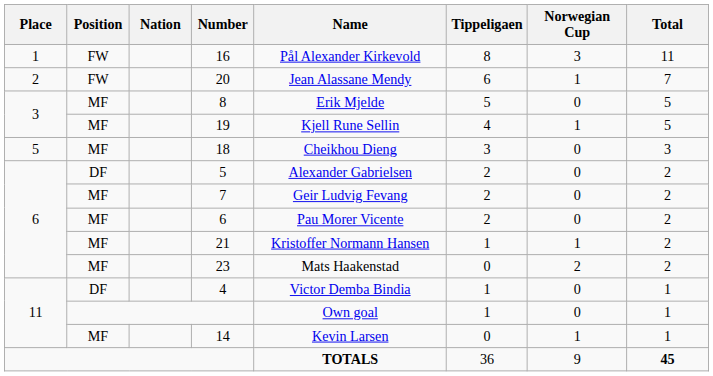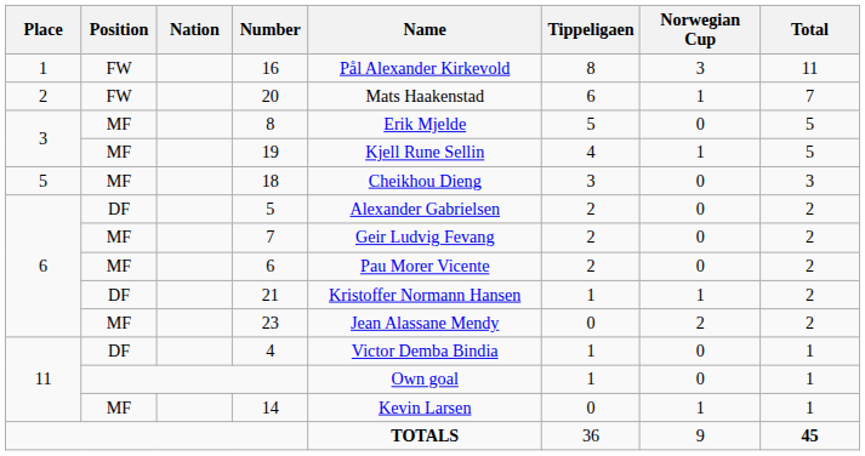 <table class="wikitable" style="font-size: 95%; text-align: center;">
 <tr>
 <th width=60>Place</th>
 <th width=60>Position</th>
 <th width=60>Nation</th>
 <th width=60>Number</th>
 <th width=200>Name</th>
 <th width=80>Tippeligaen</th>
 <th width=100>Norwegian Cup</th>
 <th width=80><strong>Total</strong></th>
 </tr>
 <tr>
 <td>1</td>
 <td>FW</td>
 <td></td>
 <td>16</td>
 <td><a href='#'>Pål Alexander Kirkevold</a></td>
 <td>8</td>
 <td>3</td>
 <td>11</td>
 </tr>
 <tr>
 <td>2</td>
 <td>FW</td>
 <td></td>
 <td>20</td>
-<td><a href='#'>Jean Alassane Mendy</a></td>
+<td>Mats Haakenstad</td>
 <td>6</td>
 <td>1</td>
 <td>7</td>
 </tr>
 <tr>
 <td rowspan="2">3</td>
 <td>MF</td>
 <td></td>
 <td>8</td>
 <td><a href='#'>Erik Mjelde</a></td>
 <td>5</td>
 <td>0</td>
 <td>5</td>
 </tr>
 <tr>
 <td>MF</td>
 <td></td>
 <td>19</td>
 <td><a href='#'>Kjell Rune Sellin</a></td>
 <td>4</td>
 <td>1</td>
 <td>5</td>
 </tr>
 <tr>
 <td>5</td>
 <td>MF</td>
 <td></td>
 <td>18</td>
 <td><a href='#'>Cheikhou Dieng</a></td>
 <td>3</td>
 <td>0</td>
 <td>3</td>
 </tr>
 <tr>
 <td rowspan="5">6</td>
 <td>DF</td>
 <td></td>
 <td>5</td>
 <td><a href='#'>Alexander Gabrielsen</a></td>
 <td>2</td>
 <td>0</td>
 <td>2</td>
 </tr>
 <tr>
 <td>MF</td>
 <td></td>
 <td>7</td>
 <td><a href='#'>Geir Ludvig Fevang</a></td>
 <td>2</td>
 <td>0</td>
 <td>2</td>
 </tr>
 <tr>
 <td>MF</td>
 <td></td>
 <td>6</td>
 <td><a href='#'>Pau Morer Vicente</a></td>
 <td>2</td>
 <td>0</td>
 <td>2</td>
 </tr>
 <tr>
-<td>MF</td>
+<td>DF</td>
 <td></td>
 <td>21</td>
 <td><a href='#'>Kristoffer Normann Hansen</a></td>
 <td>1</td>
 <td>1</td>
 <td>2</td>
 </tr>
 <tr>
 <td>MF</td>
 <td></td>
 <td>23</td>
-<td>Mats Haakenstad</td>
+<td><a href='#'>Jean Alassane Mendy</a></td>
 <td>0</td>
 <td>2</td>
 <td>2</td>
 </tr>
 <tr>
 <td rowspan="3">11</td>
 <td>DF</td>
 <td></td>
 <td>4</td>
 <td><a href='#'>Victor Demba Bindia</a></td>
 <td>1</td>
 <td>0</td>
 <td>1</td>
 </tr>
 <tr>
 <td colspan="3"></td>
 <td><a href='#'>Own goal</a></td>
 <td>1</td>
 <td>0</td>
 <td>1</td>
 </tr>
 <tr>
 <td>MF</td>
 <td></td>
 <td>14</td>
 <td><a href='#'>Kevin Larsen</a></td>
 <td>0</td>
 <td>1</td>
 <td>1</td>
 </tr>
 <tr>
 <td colspan="4"></td>
 <td><strong>TOTALS</strong></td>
 <td>36</td>
 <td>9</td>
 <td><strong>45</strong></td>
 </tr>
 </table>
